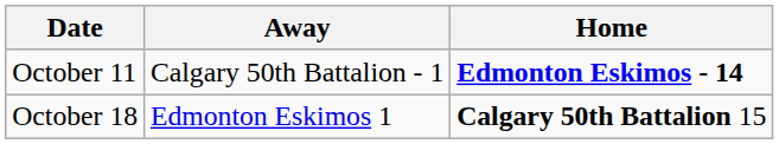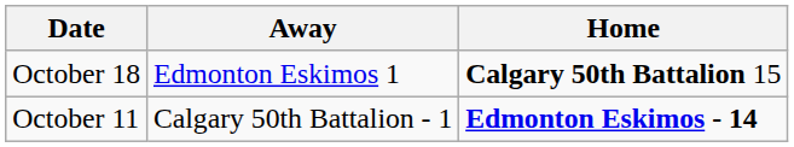 <table class="wikitable">
 <tr>
 <th>Date</th>
 <th>Away</th>
 <th>Home</th>
 </tr>
 <tr>
+<td>October 18</td>
+<td><a href='#'>Edmonton Eskimos</a> 1</td>
+<td><strong>Calgary 50th Battalion</strong> 15</td>
+</tr>
+<tr>
 <td>October 11</td>
 <td>Calgary 50th Battalion - 1</td>
 <td><strong><a href='#'>Edmonton Eskimos</a> - 14</strong></td>
 </tr>
-<tr>
-<td>October 18</td>
-<td><a href='#'>Edmonton Eskimos</a> 1</td>
-<td><strong>Calgary 50th Battalion</strong> 15</td>
-</tr>
 </table>
